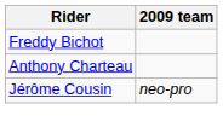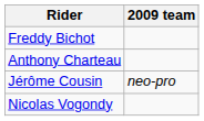 <table class="wikitable">
 <tr>
 <th>Rider</th>
 <th>2009 team</th>
 </tr>
 <tr>
 <td><a href='#'>Freddy Bichot</a></td>
 <td></td>
 </tr>
 <tr>
 <td><a href='#'>Anthony Charteau</a></td>
 <td></td>
 </tr>
 <tr>
 <td><a href='#'>Jérôme Cousin</a></td>
 <td><em>neo-pro</em></td>
 </tr>
+<tr>
+<td><a href='#'>Nicolas Vogondy</a></td>
+<td></td>
+</tr>
 </table>
